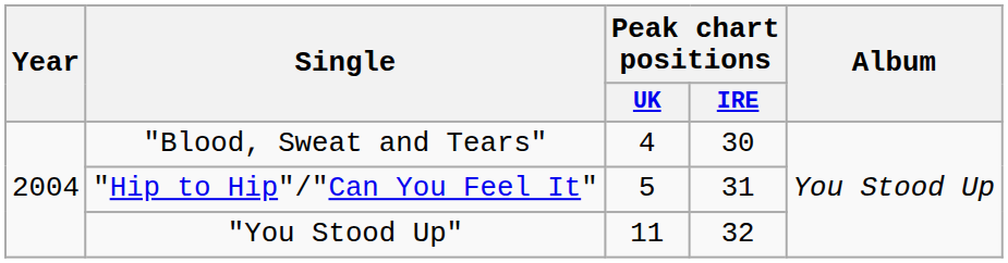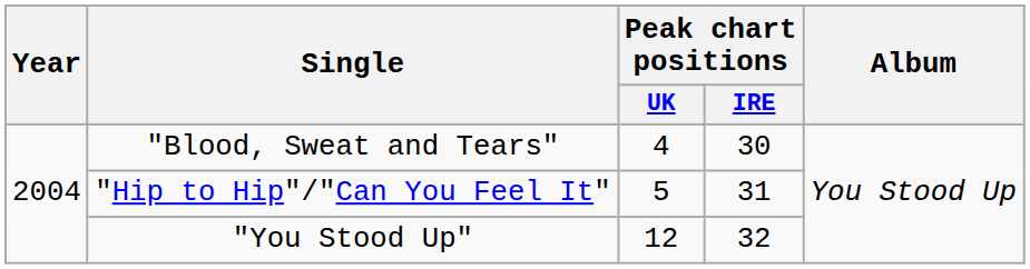 <table class="wikitable plainrowheaders" style="text-align:center;">
 <tr>
 <th rowspan="2">Year</th>
 <th rowspan="2">Single</th>
 <th colspan="2">Peak chart<br>positions</th>
 <th rowspan="2">Album</th>
 </tr>
 <tr style="font-size:smaller;">
 <th><a href='#'>UK</a><br></th>
 <th><a href='#'>IRE</a><br></th>
 </tr>
 <tr>
 <td rowspan="3">2004</td>
 <td>"Blood, Sweat and Tears"</td>
 <td>4</td>
 <td>30</td>
 <td align="left" rowspan="3"><em>You Stood Up</em></td>
 </tr>
 <tr>
 <td>"<a href='#'>Hip to Hip</a>"/"<a href='#'>Can You Feel It</a>"</td>
 <td>5</td>
 <td>31</td>
 </tr>
 <tr>
 <td>"You Stood Up"</td>
-<td>11</td>
+<td>12</td>
 <td>32</td>
 </tr>
 </table>
